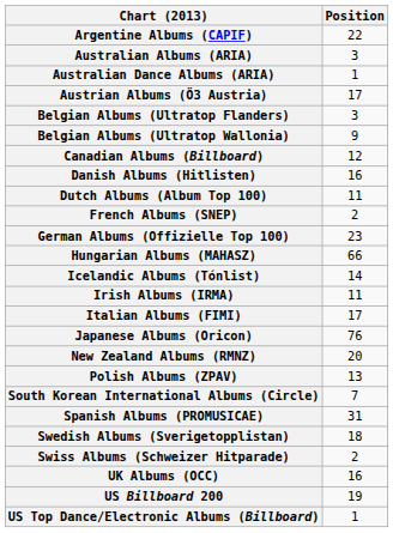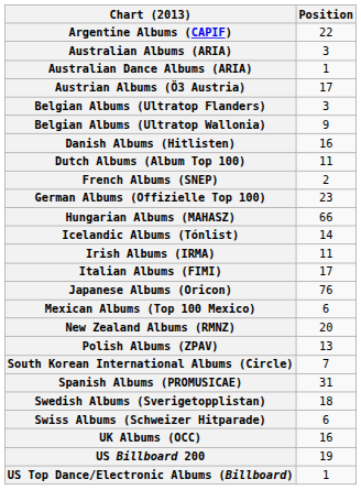 <table class="wikitable sortable plainrowheaders" style="text-align:center">
 <tr>
 <th scope="col">Chart (2013)</th>
 <th scope="col">Position</th>
 </tr>
 <tr>
 <th scope="row">Argentine Albums (<a href='#'>CAPIF</a>)</th>
 <td>22</td>
 </tr>
 <tr>
 <th scope="row">Australian Albums (ARIA)</th>
 <td>3</td>
 </tr>
 <tr>
 <th scope="row">Australian Dance Albums (ARIA)</th>
 <td>1</td>
 </tr>
 <tr>
 <th scope="row">Austrian Albums (Ö3 Austria)</th>
 <td>17</td>
 </tr>
 <tr>
 <th scope="row">Belgian Albums (Ultratop Flanders)</th>
 <td>3</td>
 </tr>
 <tr>
 <th scope="row">Belgian Albums (Ultratop Wallonia)</th>
 <td>9</td>
-</tr>
-<tr>
-<th scope="row">Canadian Albums (<em>Billboard</em>)</th>
-<td>12</td>
 </tr>
 <tr>
 <th scope="row">Danish Albums (Hitlisten)</th>
 <td>16</td>
 </tr>
 <tr>
 <th scope="row">Dutch Albums (Album Top 100)</th>
 <td>11</td>
 </tr>
 <tr>
 <th scope="row">French Albums (SNEP)</th>
 <td>2</td>
 </tr>
 <tr>
 <th scope="row">German Albums (Offizielle Top 100)</th>
 <td>23</td>
 </tr>
 <tr>
 <th scope="row">Hungarian Albums (MAHASZ)</th>
 <td>66</td>
 </tr>
 <tr>
 <th scope="row">Icelandic Albums (Tónlist)</th>
 <td>14</td>
 </tr>
 <tr>
 <th scope="row">Irish Albums (IRMA)</th>
 <td>11</td>
 </tr>
 <tr>
 <th scope="row">Italian Albums (FIMI)</th>
 <td>17</td>
 </tr>
 <tr>
 <th scope="row">Japanese Albums (Oricon)</th>
 <td>76</td>
 </tr>
 <tr>
+<th scope="row">Mexican Albums (Top 100 Mexico)</th>
+<td>6</td>
+</tr>
+<tr>
 <th scope="row">New Zealand Albums (RMNZ)</th>
 <td>20</td>
 </tr>
 <tr>
 <th scope="row">Polish Albums (ZPAV)</th>
 <td>13</td>
 </tr>
 <tr>
 <th scope="row">South Korean International Albums (Circle)</th>
 <td>7</td>
 </tr>
 <tr>
 <th scope="row">Spanish Albums (PROMUSICAE)</th>
 <td>31</td>
 </tr>
 <tr>
 <th scope="row">Swedish Albums (Sverigetopplistan)</th>
 <td>18</td>
 </tr>
 <tr>
 <th scope="row">Swiss Albums (Schweizer Hitparade)</th>
-<td>2</td>
+<td>6</td>
 </tr>
 <tr>
 <th scope="row">UK Albums (OCC)</th>
 <td>16</td>
 </tr>
 <tr>
 <th scope="row">US <em>Billboard</em> 200</th>
 <td>19</td>
 </tr>
 <tr>
 <th scope="row">US Top Dance/Electronic Albums (<em>Billboard</em>)</th>
 <td>1</td>
 </tr>
 </table>
